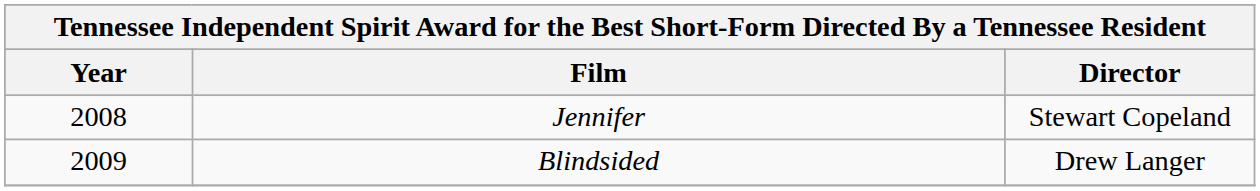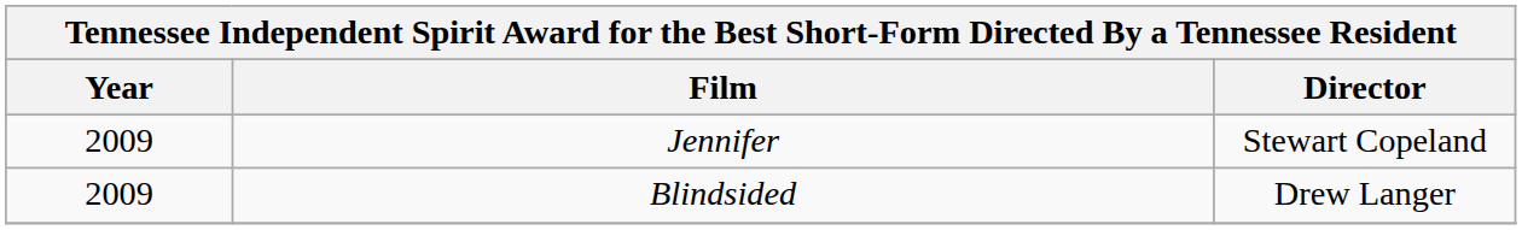 <table class="wikitable" width="80%">
 <tr>
 <th colspan="3" align="center">Tennessee Independent Spirit Award for the Best Short-Form Directed By a Tennessee Resident</th>
 </tr>
 <tr>
 <th width="15%">Year</th>
 <th width="65%">Film</th>
 <th width="20%">Director</th>
 </tr>
 <tr>
-<td align="center">2008</td>
+<td align="center">2009</td>
 <td align="center"><em>Jennifer</em></td>
 <td align="center">Stewart Copeland</td>
 </tr>
 <tr>
 <td align="center">2009</td>
 <td align="center"><em>Blindsided</em></td>
 <td align="center">Drew Langer</td>
 </tr>
 <tr>
 </tr>
 </table>
